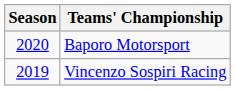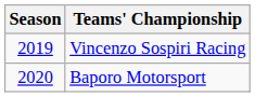 <table class="wikitable sortable" style="font-size: 85%; text-align:center;">
 <tr>
 <th>Season</th>
 <th>Teams' Championship</th>
 </tr>
 <tr>
+<td><a href='#'>2019</a></td>
+<td align="left"> <a href='#'>Vincenzo Sospiri Racing</a></td>
+</tr>
+<tr>
 <td><a href='#'>2020</a></td>
 <td align="left"> <a href='#'>Baporo Motorsport</a></td>
 </tr>
-<tr>
-<td><a href='#'>2019</a></td>
-<td align="left"> <a href='#'>Vincenzo Sospiri Racing</a></td>
-</tr>
 </table>
